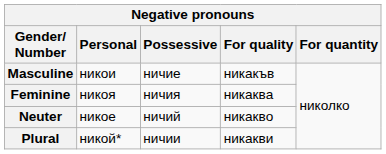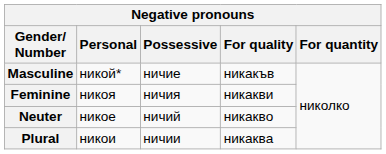 <table class="wikitable">
 <tr>
 <th colspan="5">Negative pronouns</th>
 </tr>
 <tr>
 <th>Gender/<br>Number</th>
 <th>Personal</th>
 <th>Possessive</th>
 <th>For quality</th>
 <th>For quantity</th>
 </tr>
 <tr>
 <th>Masculine</th>
-<td>никои</td>
+<td>никой*</td>
 <td>ничие</td>
 <td>никакъв</td>
 <td rowspan="4">николко</td>
 </tr>
 <tr>
 <th>Feminine</th>
 <td>никоя</td>
 <td>ничия</td>
-<td>никаква</td>
+<td>никакви</td>
 </tr>
 <tr>
 <th>Neuter</th>
 <td>никое</td>
 <td>ничий</td>
 <td>никакво</td>
 </tr>
 <tr>
 <th>Plural</th>
-<td>никой*</td>
+<td>никои</td>
 <td>ничии</td>
-<td>никакви</td>
+<td>никаква</td>
 </tr>
 </table>
